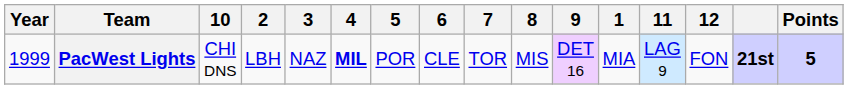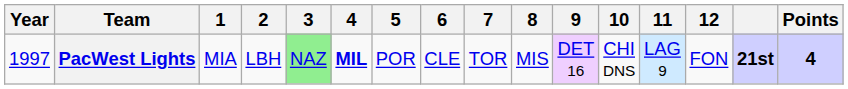 <table class="wikitable" style="text-align:center; font-size:90%">
 <tr>
 <th scope="col">Year</th>
 <th scope="col">Team</th>
-<th scope="col">10</th>
+<th scope="col">1</th>
 <th scope="col">2</th>
 <th scope="col">3</th>
 <th scope="col">4</th>
 <th scope="col">5</th>
 <th scope="col">6</th>
 <th scope="col">7</th>
 <th scope="col">8</th>
 <th scope="col">9</th>
-<th scope="col">1</th>
+<th scope="col">10</th>
 <th scope="col">11</th>
 <th scope="col">12</th>
 <th scope="col"></th>
 <th scope="col">Points</th>
 </tr>
 <tr>
-<td><a href='#'>1999</a></td>
+<td><a href='#'>1997</a></td>
 <th><a href='#'>PacWest Lights</a></th>
-<td><a href='#'>CHI</a><br><small>DNS</small></td>
+<td><a href='#'>MIA</a></td>
 <td><a href='#'>LBH</a></td>
-<td><a href='#'>NAZ</a></td>
+<td style="background: lightgreen;"><a href='#'>NAZ</a></td>
 <td><strong><a href='#'>MIL</a></strong></td>
 <td><a href='#'>POR</a></td>
 <td><a href='#'>CLE</a></td>
 <td><a href='#'>TOR</a></td>
 <td><a href='#'>MIS</a></td>
 <td style="background:#EFCFFF;"><a href='#'>DET</a><br><small>16</small></td>
-<td><a href='#'>MIA</a></td>
+<td><a href='#'>CHI</a><br><small>DNS</small></td>
 <td style="background:#CFEAFF;"><a href='#'>LAG</a><br><small>9</small></td>
 <td><a href='#'>FON</a></td>
 <td style="background:#CFCFFF;"><strong>21st</strong></td>
-<td style="background:#CFCFFF;"><strong>5</strong></td>
+<td style="background:#CFCFFF;"><strong>4</strong></td>
 </tr>
 </table>
